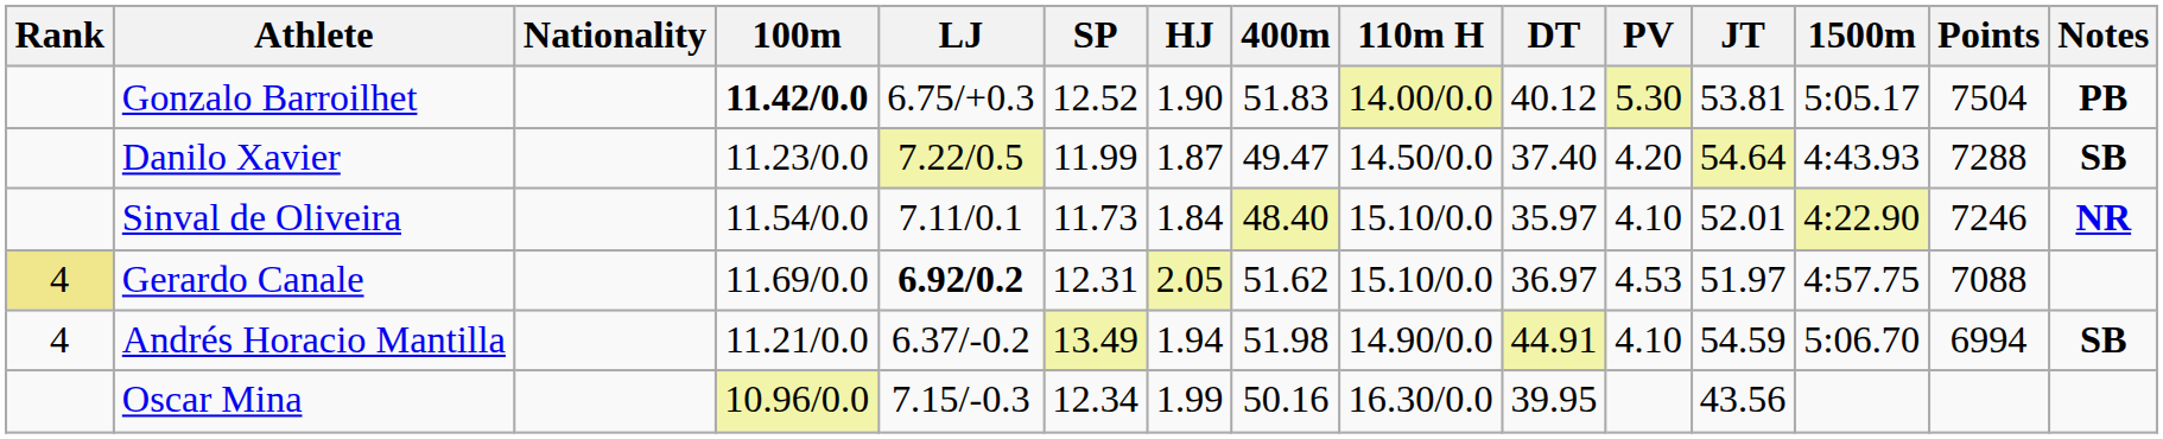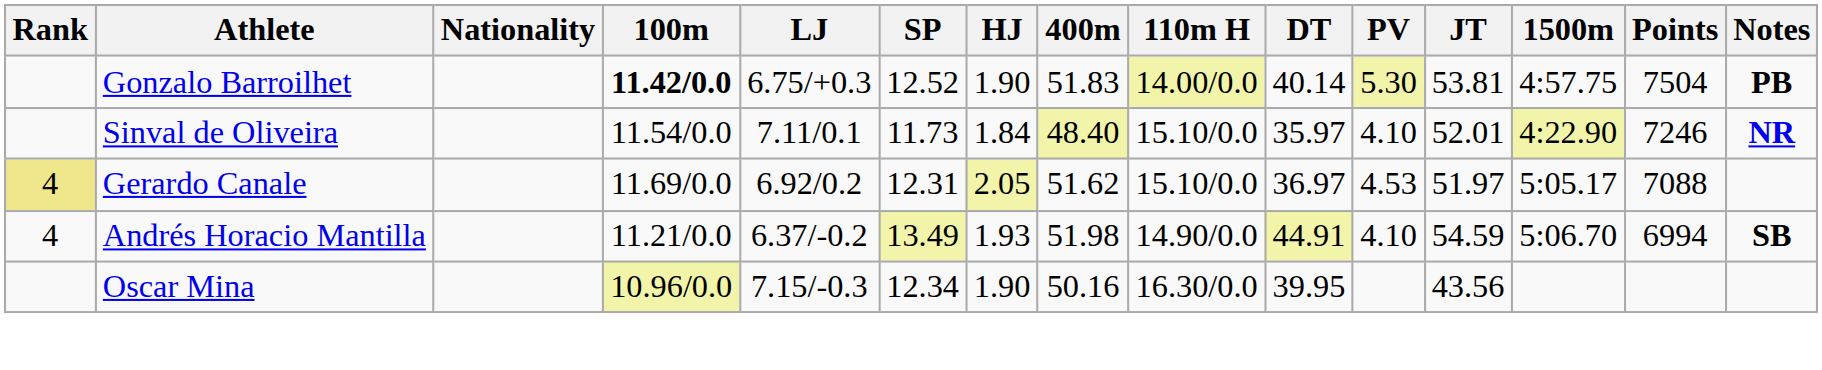 <table class="wikitable sortable" style=" text-align:center;">
 <tr>
 <th>Rank</th>
 <th>Athlete</th>
 <th>Nationality</th>
 <th>100m</th>
 <th>LJ</th>
 <th>SP</th>
 <th>HJ</th>
 <th>400m</th>
 <th>110m H</th>
 <th>DT</th>
 <th>PV</th>
 <th>JT</th>
 <th>1500m</th>
 <th>Points</th>
 <th>Notes</th>
 </tr>
 <tr>
 <td></td>
 <td align=left><a href='#'>Gonzalo Barroilhet</a></td>
 <td align=left></td>
 <td><strong>11.42/0.0</strong></td>
 <td>6.75/+0.3</td>
 <td>12.52</td>
 <td>1.90</td>
 <td>51.83</td>
 <td bgcolor=#F2F5A9>14.00/0.0</td>
-<td>40.12</td>
+<td>40.14</td>
 <td bgcolor=#F2F5A9>5.30</td>
 <td>53.81</td>
-<td>5:05.17</td>
+<td>4:57.75</td>
 <td>7504</td>
 <td><strong>PB</strong></td>
-</tr>
-<tr>
-<td></td>
-<td align=left><a href='#'>Danilo Xavier</a></td>
-<td align=left></td>
-<td>11.23/0.0</td>
-<td bgcolor=#F2F5A9>7.22/0.5</td>
-<td>11.99</td>
-<td>1.87</td>
-<td>49.47</td>
-<td>14.50/0.0</td>
-<td>37.40</td>
-<td>4.20</td>
-<td bgcolor=#F2F5A9>54.64</td>
-<td>4:43.93</td>
-<td>7288</td>
-<td><strong>SB</strong></td>
 </tr>
 <tr>
 <td></td>
 <td align=left><a href='#'>Sinval de Oliveira</a></td>
 <td align=left></td>
 <td>11.54/0.0</td>
 <td>7.11/0.1</td>
 <td>11.73</td>
 <td>1.84</td>
 <td bgcolor=#F2F5A9>48.40</td>
 <td>15.10/0.0</td>
 <td>35.97</td>
 <td>4.10</td>
 <td>52.01</td>
 <td bgcolor=#F2F5A9>4:22.90</td>
 <td>7246</td>
 <td><a href='#'><strong>NR</strong></a></td>
 </tr>
 <tr>
 <td style="background: khaki;">4</td>
 <td align=left><a href='#'>Gerardo Canale</a></td>
 <td align=left></td>
 <td>11.69/0.0</td>
-<td><strong>6.92/0.2</strong></td>
+<td>6.92/0.2</td>
 <td>12.31</td>
 <td bgcolor=#F2F5A9>2.05</td>
 <td>51.62</td>
 <td>15.10/0.0</td>
 <td>36.97</td>
 <td>4.53</td>
 <td>51.97</td>
-<td>4:57.75</td>
+<td>5:05.17</td>
 <td>7088</td>
 <td></td>
 </tr>
 <tr>
 <td>4</td>
 <td align=left><a href='#'>Andrés Horacio Mantilla</a></td>
 <td align=left></td>
 <td>11.21/0.0</td>
 <td>6.37/-0.2</td>
 <td bgcolor=#F2F5A9>13.49</td>
-<td>1.94</td>
+<td>1.93</td>
 <td>51.98</td>
 <td>14.90/0.0</td>
 <td bgcolor=#F2F5A9>44.91</td>
 <td>4.10</td>
 <td>54.59</td>
 <td>5:06.70</td>
 <td>6994</td>
 <td><strong>SB</strong></td>
 </tr>
 <tr>
 <td></td>
 <td align=left><a href='#'>Oscar Mina</a></td>
 <td align=left></td>
 <td bgcolor=#F2F5A9>10.96/0.0</td>
 <td>7.15/-0.3</td>
 <td>12.34</td>
-<td>1.99</td>
+<td>1.90</td>
 <td>50.16</td>
 <td>16.30/0.0</td>
 <td>39.95</td>
 <td></td>
 <td>43.56</td>
 <td></td>
 <td></td>
 <td></td>
 </tr>
 </table>
